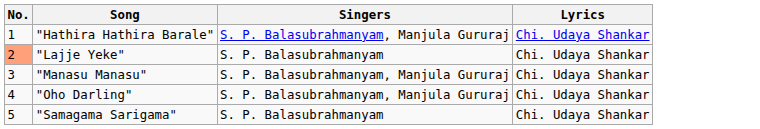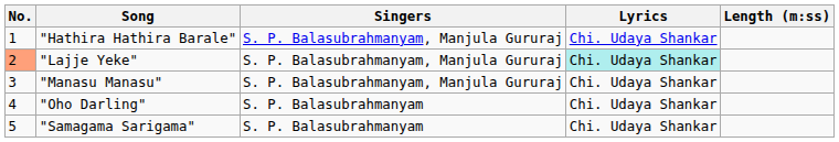 <table class="wikitable" style="font-size:95%;">
 <tr>
 <th>No.</th>
 <th>Song</th>
 <th>Singers</th>
 <th>Lyrics</th>
+<th>Length (m:ss)</th>
 </tr>
 <tr>
 <td>1</td>
 <td>"Hathira Hathira Barale"</td>
 <td><a href='#'>S. P. Balasubrahmanyam</a>, Manjula Gururaj</td>
 <td><a href='#'>Chi. Udaya Shankar</a></td>
+<td></td>
 </tr>
 <tr>
 <td style="background: lightsalmon;">2</td>
 <td>"Lajje Yeke"</td>
-<td>S. P. Balasubrahmanyam</td>
-<td>Chi. Udaya Shankar</td>
+<td>S. P. Balasubrahmanyam, Manjula Gururaj</td>
+<td style="background: paleturquoise;">Chi. Udaya Shankar</td>
+<td></td>
 </tr>
 <tr>
 <td>3</td>
 <td>"Manasu Manasu"</td>
 <td>S. P. Balasubrahmanyam, Manjula Gururaj</td>
 <td>Chi. Udaya Shankar</td>
+<td></td>
 </tr>
 <tr>
 <td>4</td>
 <td>"Oho Darling"</td>
-<td>S. P. Balasubrahmanyam, Manjula Gururaj</td>
+<td>S. P. Balasubrahmanyam</td>
 <td>Chi. Udaya Shankar</td>
+<td></td>
 </tr>
 <tr>
 <td>5</td>
 <td>"Samagama Sarigama"</td>
 <td>S. P. Balasubrahmanyam</td>
 <td>Chi. Udaya Shankar</td>
+<td></td>
 </tr>
 </table>
